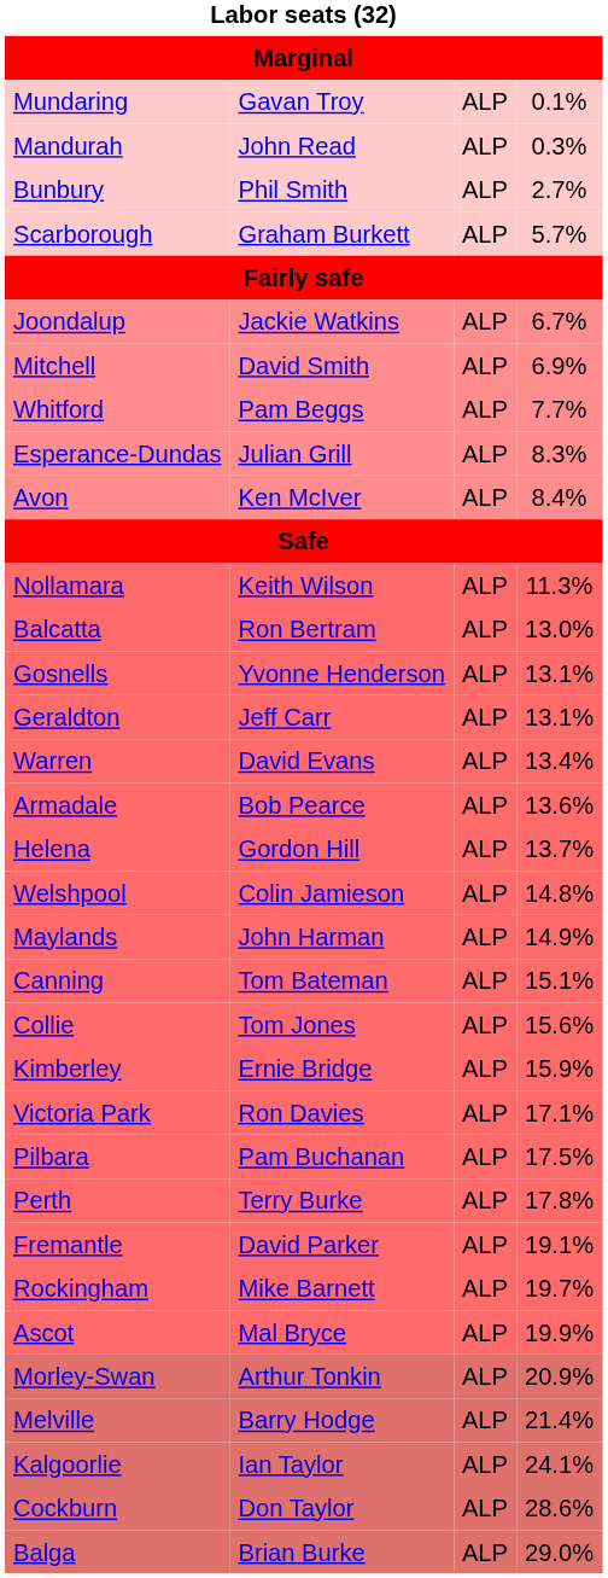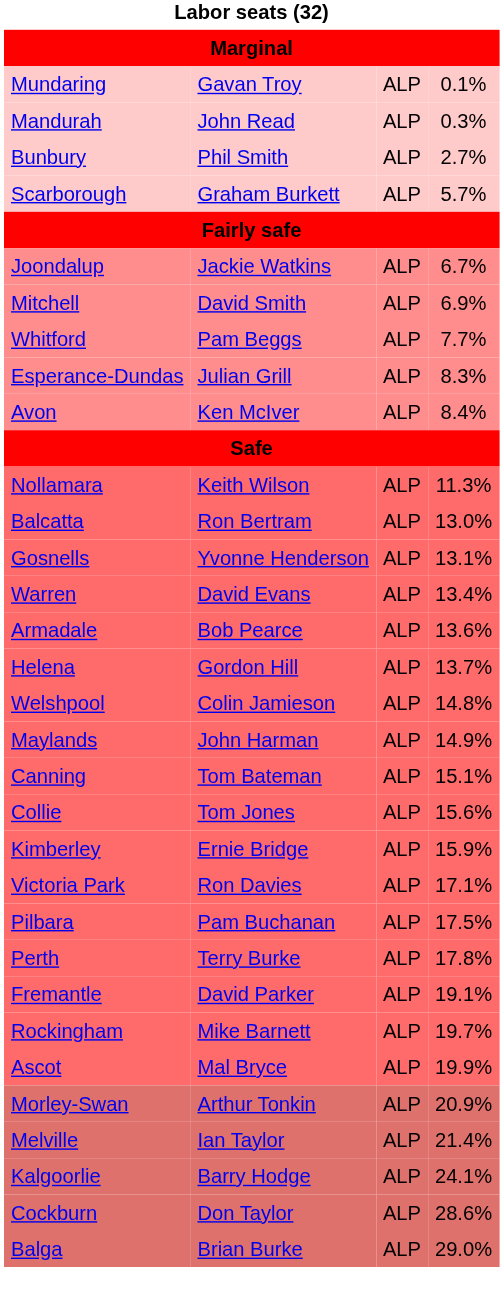 <table class="toccolours" cellpadding="5" cellspacing="0" style="float:left; margin-right:.5em; margin-top:.4em; font-size:90%;">
 <tr>
 <td COLSPAN=4 align="center"><strong>Labor seats (32)</strong></td>
 </tr>
 <tr>
 <td COLSPAN=4 align="center" bgcolor="red"><span><strong>Marginal</strong></span></td>
 </tr>
 <tr>
 <td align="left" bgcolor="FFCACA"><a href='#'>Mundaring</a></td>
 <td align="left" bgcolor="FFCACA"><a href='#'>Gavan Troy</a></td>
 <td align="left" bgcolor="FFCACA">ALP</td>
 <td align="center" bgcolor="FFCACA">0.1%</td>
 </tr>
 <tr>
 <td align="left" bgcolor="FFCACA"><a href='#'>Mandurah</a></td>
 <td align="left" bgcolor="FFCACA"><a href='#'>John Read</a></td>
 <td align="left" bgcolor="FFCACA">ALP</td>
 <td align="center" bgcolor="FFCACA">0.3%</td>
 </tr>
 <tr>
 <td align="left" bgcolor="FFCACA"><a href='#'>Bunbury</a></td>
 <td align="left" bgcolor="FFCACA"><a href='#'>Phil Smith</a></td>
 <td align="left" bgcolor="FFCACA">ALP</td>
 <td align="center" bgcolor="FFCACA">2.7%</td>
 </tr>
 <tr>
 <td align="left" bgcolor="FFCACA"><a href='#'>Scarborough</a></td>
 <td align="left" bgcolor="FFCACA"><a href='#'>Graham Burkett</a></td>
 <td align="left" bgcolor="FFCACA">ALP</td>
 <td align="center" bgcolor="FFCACA">5.7%</td>
 </tr>
 <tr>
 <td COLSPAN=4 align="center" bgcolor="red"><span><strong>Fairly safe</strong></span></td>
 </tr>
 <tr>
 <td align="left" bgcolor="FF8D8D"><a href='#'>Joondalup</a></td>
 <td align="left" bgcolor="FF8D8D"><a href='#'>Jackie Watkins</a></td>
 <td align="left" bgcolor="FF8D8D">ALP</td>
 <td align="center" bgcolor="FF8D8D">6.7%</td>
 </tr>
 <tr>
 <td align="left" bgcolor="FF8D8D"><a href='#'>Mitchell</a></td>
 <td align="left" bgcolor="FF8D8D"><a href='#'>David Smith</a></td>
 <td align="left" bgcolor="FF8D8D">ALP</td>
 <td align="center" bgcolor="FF8D8D">6.9%</td>
 </tr>
 <tr>
 <td align="left" bgcolor="FF8D8D"><a href='#'>Whitford</a></td>
 <td align="left" bgcolor="FF8D8D"><a href='#'>Pam Beggs</a></td>
 <td align="left" bgcolor="FF8D8D">ALP</td>
 <td align="center" bgcolor="FF8D8D">7.7%</td>
 </tr>
 <tr>
 <td align="left" bgcolor="FF8D8D"><a href='#'>Esperance-Dundas</a></td>
 <td align="left" bgcolor="FF8D8D"><a href='#'>Julian Grill</a></td>
 <td align="left" bgcolor="FF8D8D">ALP</td>
 <td align="center" bgcolor="FF8D8D">8.3%</td>
 </tr>
 <tr>
 <td align="left" bgcolor="FF8D8D"><a href='#'>Avon</a></td>
 <td align="left" bgcolor="FF8D8D"><a href='#'>Ken McIver</a></td>
 <td align="left" bgcolor="FF8D8D">ALP</td>
 <td align="center" bgcolor="FF8D8D">8.4%</td>
 </tr>
 <tr>
 <td COLSPAN=4 align="center" bgcolor="red"><span><strong>Safe</strong></span></td>
 </tr>
 <tr>
 <td align="left" bgcolor="FF6B6B"><a href='#'>Nollamara</a></td>
 <td align="left" bgcolor="FF6B6B"><a href='#'>Keith Wilson</a></td>
 <td align="left" bgcolor="FF6B6B">ALP</td>
 <td align="center" bgcolor="FF6B6B">11.3%</td>
 </tr>
 <tr>
 <td align="left" bgcolor="FF6B6B"><a href='#'>Balcatta</a></td>
 <td align="left" bgcolor="FF6B6B"><a href='#'>Ron Bertram</a></td>
 <td align="left" bgcolor="FF6B6B">ALP</td>
 <td align="center" bgcolor="FF6B6B">13.0%</td>
 </tr>
 <tr>
 <td align="left" bgcolor="FF6B6B"><a href='#'>Gosnells</a></td>
 <td align="left" bgcolor="FF6B6B"><a href='#'>Yvonne Henderson</a></td>
-<td align="left" bgcolor="FF6B6B">ALP</td>
-<td align="center" bgcolor="FF6B6B">13.1%</td>
-</tr>
-<tr>
-<td align="left" bgcolor="FF6B6B"><a href='#'>Geraldton</a></td>
-<td align="left" bgcolor="FF6B6B"><a href='#'>Jeff Carr</a></td>
 <td align="left" bgcolor="FF6B6B">ALP</td>
 <td align="center" bgcolor="FF6B6B">13.1%</td>
 </tr>
 <tr>
 <td align="left" bgcolor="FF6B6B"><a href='#'>Warren</a></td>
 <td align="left" bgcolor="FF6B6B"><a href='#'>David Evans</a></td>
 <td align="left" bgcolor="FF6B6B">ALP</td>
 <td align="center" bgcolor="FF6B6B">13.4%</td>
 </tr>
 <tr>
 <td align="left" bgcolor="FF6B6B"><a href='#'>Armadale</a></td>
 <td align="left" bgcolor="FF6B6B"><a href='#'>Bob Pearce</a></td>
 <td align="left" bgcolor="FF6B6B">ALP</td>
 <td align="center" bgcolor="FF6B6B">13.6%</td>
 </tr>
 <tr>
 <td align="left" bgcolor="FF6B6B"><a href='#'>Helena</a></td>
 <td align="left" bgcolor="FF6B6B"><a href='#'>Gordon Hill</a></td>
 <td align="left" bgcolor="FF6B6B">ALP</td>
 <td align="center" bgcolor="FF6B6B">13.7%</td>
 </tr>
 <tr>
 <td align="left" bgcolor="FF6B6B"><a href='#'>Welshpool</a></td>
 <td align="left" bgcolor="FF6B6B"><a href='#'>Colin Jamieson</a></td>
 <td align="left" bgcolor="FF6B6B">ALP</td>
 <td align="center" bgcolor="FF6B6B">14.8%</td>
 </tr>
 <tr>
 <td align="left" bgcolor="FF6B6B"><a href='#'>Maylands</a></td>
 <td align="left" bgcolor="FF6B6B"><a href='#'>John Harman</a></td>
 <td align="left" bgcolor="FF6B6B">ALP</td>
 <td align="center" bgcolor="FF6B6B">14.9%</td>
 </tr>
 <tr>
 <td align="left" bgcolor="FF6B6B"><a href='#'>Canning</a></td>
 <td align="left" bgcolor="FF6B6B"><a href='#'>Tom Bateman</a></td>
 <td align="left" bgcolor="FF6B6B">ALP</td>
 <td align="center" bgcolor="FF6B6B">15.1%</td>
 </tr>
 <tr>
 <td align="left" bgcolor="FF6B6B"><a href='#'>Collie</a></td>
 <td align="left" bgcolor="FF6B6B"><a href='#'>Tom Jones</a></td>
 <td align="left" bgcolor="FF6B6B">ALP</td>
 <td align="center" bgcolor="FF6B6B">15.6%</td>
 </tr>
 <tr>
 <td align="left" bgcolor="FF6B6B"><a href='#'>Kimberley</a></td>
 <td align="left" bgcolor="FF6B6B"><a href='#'>Ernie Bridge</a></td>
 <td align="left" bgcolor="FF6B6B">ALP</td>
 <td align="center" bgcolor="FF6B6B">15.9%</td>
 </tr>
 <tr>
 <td align="left" bgcolor="FF6B6B"><a href='#'>Victoria Park</a></td>
 <td align="left" bgcolor="FF6B6B"><a href='#'>Ron Davies</a></td>
 <td align="left" bgcolor="FF6B6B">ALP</td>
 <td align="center" bgcolor="FF6B6B">17.1%</td>
 </tr>
 <tr>
 <td align="left" bgcolor="FF6B6B"><a href='#'>Pilbara</a></td>
 <td align="left" bgcolor="FF6B6B"><a href='#'>Pam Buchanan</a></td>
 <td align="left" bgcolor="FF6B6B">ALP</td>
 <td align="center" bgcolor="FF6B6B">17.5%</td>
 </tr>
 <tr>
 <td align="left" bgcolor="FF6B6B"><a href='#'>Perth</a></td>
 <td align="left" bgcolor="FF6B6B"><a href='#'>Terry Burke</a></td>
 <td align="left" bgcolor="FF6B6B">ALP</td>
 <td align="center" bgcolor="FF6B6B">17.8%</td>
 </tr>
 <tr>
 <td align="left" bgcolor="FF6B6B"><a href='#'>Fremantle</a></td>
 <td align="left" bgcolor="FF6B6B"><a href='#'>David Parker</a></td>
 <td align="left" bgcolor="FF6B6B">ALP</td>
 <td align="center" bgcolor="FF6B6B">19.1%</td>
 </tr>
 <tr>
 <td align="left" bgcolor="FF6B6B"><a href='#'>Rockingham</a></td>
 <td align="left" bgcolor="FF6B6B"><a href='#'>Mike Barnett</a></td>
 <td align="left" bgcolor="FF6B6B">ALP</td>
 <td align="center" bgcolor="FF6B6B">19.7%</td>
 </tr>
 <tr>
 <td align="left" bgcolor="FF6B6B"><a href='#'>Ascot</a></td>
 <td align="left" bgcolor="FF6B6B"><a href='#'>Mal Bryce</a></td>
 <td align="left" bgcolor="FF6B6B">ALP</td>
 <td align="center" bgcolor="FF6B6B">19.9%</td>
 </tr>
 <tr>
 <td align="left" bgcolor="DF716D"><a href='#'>Morley-Swan</a></td>
 <td align="left" bgcolor="DF716D"><a href='#'>Arthur Tonkin</a></td>
 <td align="left" bgcolor="DF716D">ALP</td>
 <td align="center" bgcolor="DF716D">20.9%</td>
 </tr>
 <tr>
 <td align="left" bgcolor="DF716D"><a href='#'>Melville</a></td>
-<td align="left" bgcolor="DF716D"><a href='#'>Barry Hodge</a></td>
+<td align="left" bgcolor="DF716D"><a href='#'>Ian Taylor</a></td>
 <td align="left" bgcolor="DF716D">ALP</td>
 <td align="center" bgcolor="DF716D">21.4%</td>
 </tr>
 <tr>
 <td align="left" bgcolor="DF716D"><a href='#'>Kalgoorlie</a></td>
-<td align="left" bgcolor="DF716D"><a href='#'>Ian Taylor</a></td>
+<td align="left" bgcolor="DF716D"><a href='#'>Barry Hodge</a></td>
 <td align="left" bgcolor="DF716D">ALP</td>
 <td align="center" bgcolor="DF716D">24.1%</td>
 </tr>
 <tr>
 <td align="left" bgcolor="DF716D"><a href='#'>Cockburn</a></td>
 <td align="left" bgcolor="DF716D"><a href='#'>Don Taylor</a></td>
 <td align="left" bgcolor="DF716D">ALP</td>
 <td align="center" bgcolor="DF716D">28.6%</td>
 </tr>
 <tr>
 <td align="left" bgcolor="DF716D"><a href='#'>Balga</a></td>
 <td align="left" bgcolor="DF716D"><a href='#'>Brian Burke</a></td>
 <td align="left" bgcolor="DF716D">ALP</td>
 <td align="center" bgcolor="DF716D">29.0%</td>
 </tr>
 <tr>
 </tr>
 </table>
